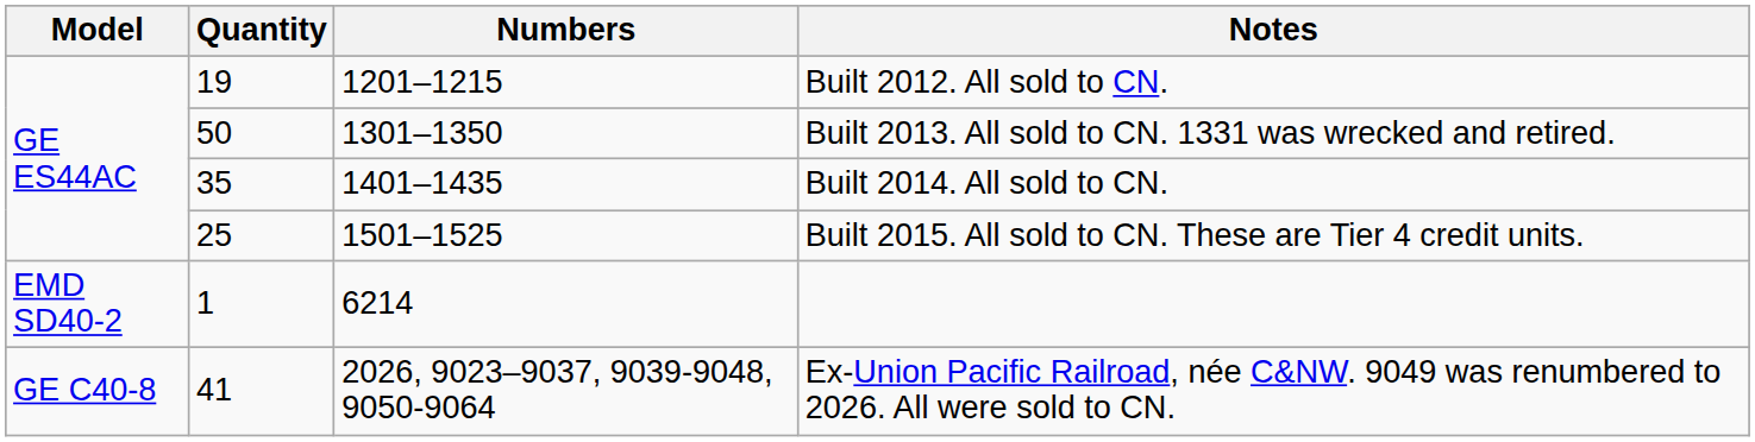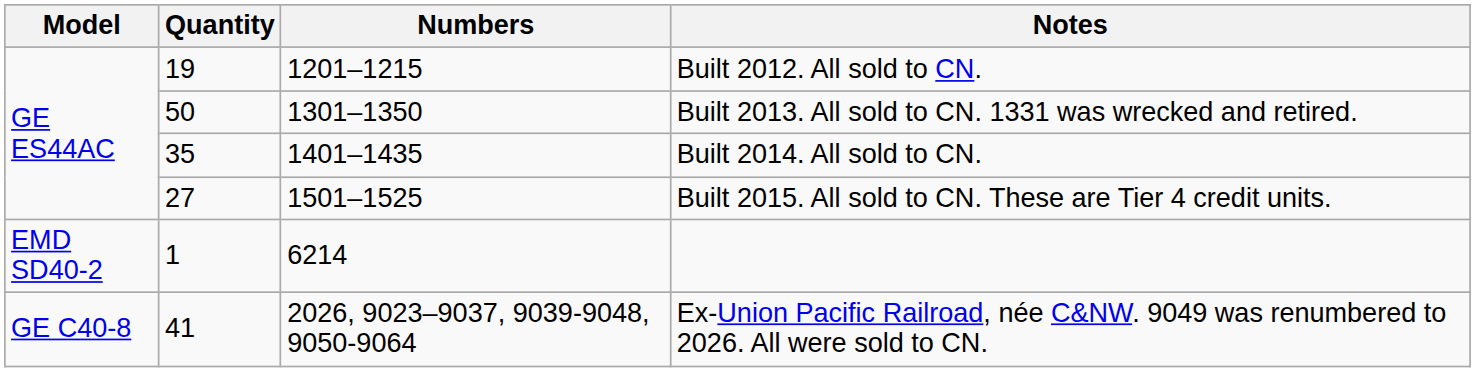 <table class="wikitable">
 <tr>
 <th>Model</th>
 <th>Quantity</th>
 <th>Numbers</th>
 <th>Notes</th>
 </tr>
 <tr>
 <td rowspan="4"><a href='#'>GE ES44AC</a></td>
 <td>19</td>
 <td>1201–1215</td>
 <td>Built 2012. All sold to <a href='#'>CN</a>.</td>
 </tr>
 <tr>
 <td>50</td>
 <td>1301–1350</td>
 <td>Built 2013. All sold to CN. 1331 was wrecked and retired.</td>
 </tr>
 <tr>
 <td>35</td>
 <td>1401–1435</td>
 <td>Built 2014. All sold to CN.</td>
 </tr>
 <tr>
-<td>25</td>
+<td>27</td>
 <td>1501–1525</td>
 <td>Built 2015. All sold to CN. These are Tier 4 credit units.</td>
 </tr>
 <tr>
 <td><a href='#'>EMD SD40-2</a></td>
 <td>1</td>
 <td>6214</td>
 <td></td>
 </tr>
 <tr>
 <td><a href='#'>GE C40-8</a></td>
 <td>41</td>
 <td>2026, 9023–9037, 9039-9048, 9050-9064</td>
 <td>Ex-<a href='#'>Union Pacific Railroad</a>, née <a href='#'>C&NW</a>. 9049 was renumbered to 2026. All were sold to CN.</td>
 </tr>
 </table>
